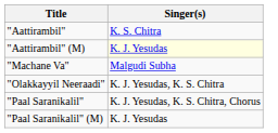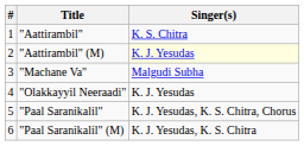 <table class="wikitable" style="font-size:95%;">
 <tr>
+<th>#</th>
 <th>Title</th>
 <th>Singer(s)</th>
 </tr>
 <tr>
+<td>1</td>
 <td>"Aattirambil"</td>
 <td><a href='#'>K. S. Chitra</a></td>
 </tr>
 <tr>
+<td>2</td>
 <td>"Aattirambil" (M)</td>
 <td style="background: lightyellow;"><a href='#'>K. J. Yesudas</a></td>
 </tr>
 <tr>
+<td>3</td>
 <td>"Machane Va"</td>
 <td><a href='#'>Malgudi Subha</a></td>
 </tr>
 <tr>
+<td>4</td>
 <td>"Olakkayyil Neeraadi"</td>
-<td>K. J. Yesudas, K. S. Chitra</td>
+<td>K. J. Yesudas</td>
 </tr>
 <tr>
+<td>5</td>
 <td>"Paal Saranikalil"</td>
 <td>K. J. Yesudas, K. S. Chitra, Chorus</td>
 </tr>
 <tr>
+<td>6</td>
 <td>"Paal Saranikalil" (M)</td>
-<td>K. J. Yesudas</td>
+<td>K. J. Yesudas, K. S. Chitra</td>
 </tr>
 </table>
